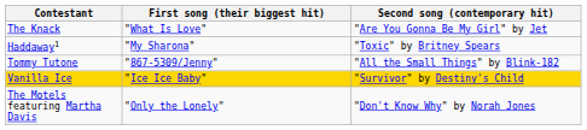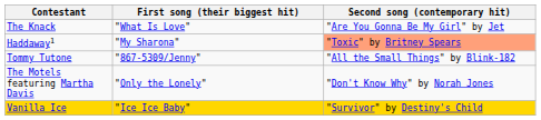 <table class="wikitable">
 <tr>
 <th style="width:150px;">Contestant</th>
 <th style="width:300px;">First song (their biggest hit)</th>
 <th style="width:300px;">Second song (contemporary hit)</th>
 </tr>
 <tr>
 <td><a href='#'>The Knack</a></td>
 <td>"<a href='#'>What Is Love</a>"</td>
 <td>"<a href='#'>Are You Gonna Be My Girl</a>" by <a href='#'>Jet</a></td>
 </tr>
 <tr>
 <td><a href='#'>Haddaway</a><sup>1</sup></td>
 <td>"<a href='#'>My Sharona</a>"</td>
-<td>"<a href='#'>Toxic</a>" by <a href='#'>Britney Spears</a></td>
+<td style="background: lightsalmon;">"<a href='#'>Toxic</a>" by <a href='#'>Britney Spears</a></td>
 </tr>
 <tr>
 <td><a href='#'>Tommy Tutone</a></td>
 <td>"<a href='#'>867-5309/Jenny</a>"</td>
 <td>"<a href='#'>All the Small Things</a>" by <a href='#'>Blink-182</a></td>
 </tr>
+<tr>
+<td><a href='#'>The Motels</a> featuring <a href='#'>Martha Davis</a></td>
+<td>"<a href='#'>Only the Lonely</a>"</td>
+<td>"<a href='#'>Don't Know Why</a>" by <a href='#'>Norah Jones</a></td>
+</tr>
 <tr style="background:gold;">
 <td><a href='#'>Vanilla Ice</a></td>
 <td>"<a href='#'>Ice Ice Baby</a>"</td>
 <td>"<a href='#'>Survivor</a>" by <a href='#'>Destiny's Child</a></td>
 </tr>
-<tr>
-<td><a href='#'>The Motels</a> featuring <a href='#'>Martha Davis</a></td>
-<td>"<a href='#'>Only the Lonely</a>"</td>
-<td>"<a href='#'>Don't Know Why</a>" by <a href='#'>Norah Jones</a></td>
-</tr>
 </table>
